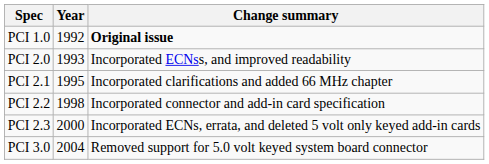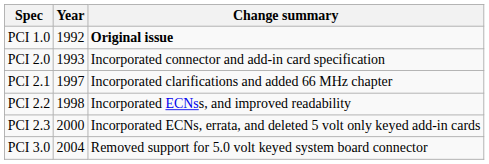 <table class="wikitable">
 <tr>
 <th>Spec</th>
 <th>Year</th>
 <th>Change summary</th>
 </tr>
 <tr>
 <td>PCI 1.0</td>
 <td>1992</td>
 <td><strong>Original issue</strong></td>
 </tr>
 <tr>
 <td>PCI 2.0</td>
 <td>1993</td>
-<td>Incorporated <a href='#'>ECNs</a>s, and improved readability</td>
+<td>Incorporated connector and add-in card specification</td>
 </tr>
 <tr>
 <td>PCI 2.1</td>
-<td>1995</td>
+<td>1997</td>
 <td>Incorporated clarifications and added 66 MHz chapter</td>
 </tr>
 <tr>
 <td>PCI 2.2</td>
 <td>1998</td>
-<td>Incorporated connector and add-in card specification</td>
+<td>Incorporated <a href='#'>ECNs</a>s, and improved readability</td>
 </tr>
 <tr>
 <td>PCI 2.3</td>
 <td>2000</td>
 <td>Incorporated ECNs, errata, and deleted 5 volt only keyed add-in cards</td>
 </tr>
 <tr>
 <td>PCI 3.0</td>
 <td>2004</td>
 <td>Removed support for 5.0 volt keyed system board connector</td>
 </tr>
 </table>
